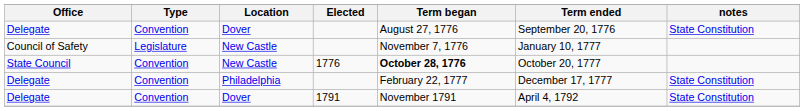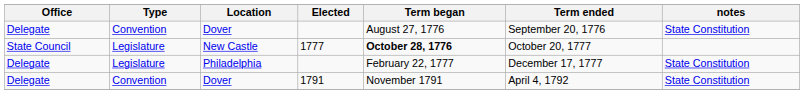 <table class=wikitable style="width: 94%" style="text-align: center;" align="center">
 <tr bgcolor=#cccccc>
 </tr>
 <tr>
 <th>Office</th>
 <th>Type</th>
 <th>Location</th>
 <th>Elected</th>
 <th>Term began</th>
 <th>Term ended</th>
 <th>notes</th>
 </tr>
 <tr>
 <td><a href='#'>Delegate</a></td>
 <td><a href='#'>Convention</a></td>
 <td><a href='#'>Dover</a></td>
 <td></td>
 <td>August 27, 1776</td>
 <td>September 20, 1776</td>
 <td><a href='#'>State Constitution</a></td>
 </tr>
 <tr>
-<td>Council of Safety</td>
+<td><a href='#'>State Council</a></td>
 <td><a href='#'>Legislature</a></td>
 <td><a href='#'>New Castle</a></td>
-<td></td>
-<td>November 7, 1776</td>
-<td>January 10, 1777</td>
-<td></td>
-</tr>
-<tr>
-<td><a href='#'>State Council</a></td>
-<td><a href='#'>Convention</a></td>
-<td><a href='#'>New Castle</a></td>
-<td>1776</td>
+<td>1777</td>
 <td><strong>October 28, 1776</strong></td>
 <td>October 20, 1777</td>
 <td></td>
 </tr>
 <tr>
 <td><a href='#'>Delegate</a></td>
-<td><a href='#'>Convention</a></td>
+<td><a href='#'>Legislature</a></td>
 <td><a href='#'>Philadelphia</a></td>
 <td></td>
 <td>February 22, 1777</td>
 <td>December 17, 1777</td>
 <td><a href='#'>State Constitution</a></td>
 </tr>
 <tr>
 <td><a href='#'>Delegate</a></td>
 <td><a href='#'>Convention</a></td>
 <td><a href='#'>Dover</a></td>
 <td>1791</td>
 <td>November 1791</td>
 <td>April 4, 1792</td>
 <td><a href='#'>State Constitution</a></td>
 </tr>
 <tr>
 </tr>
 </table>
